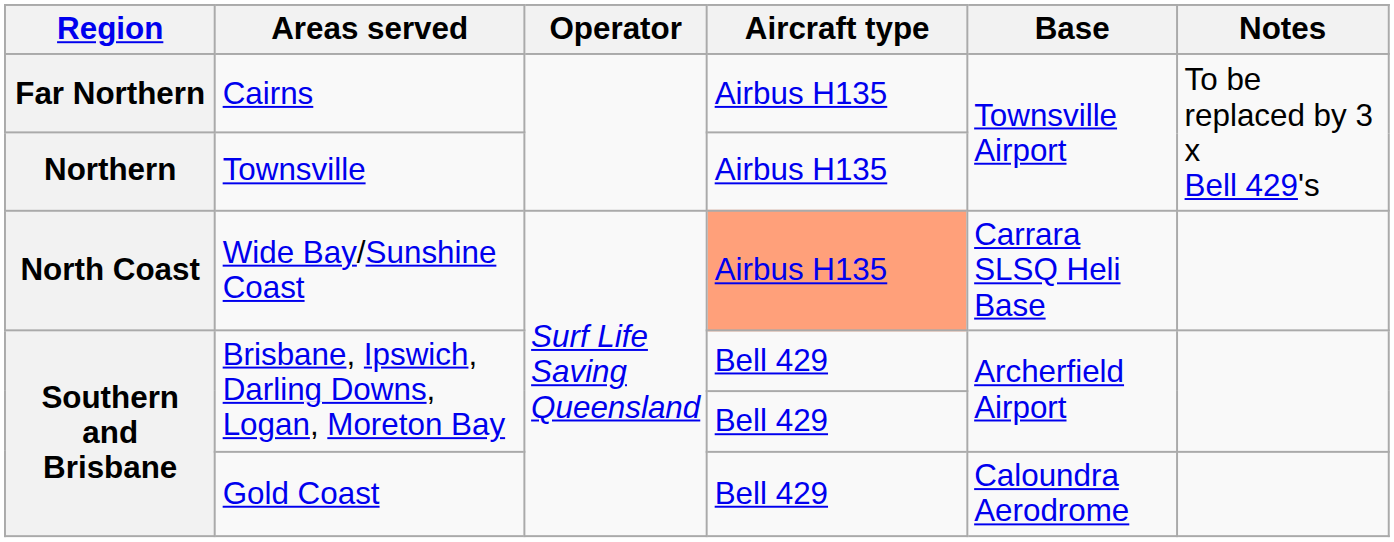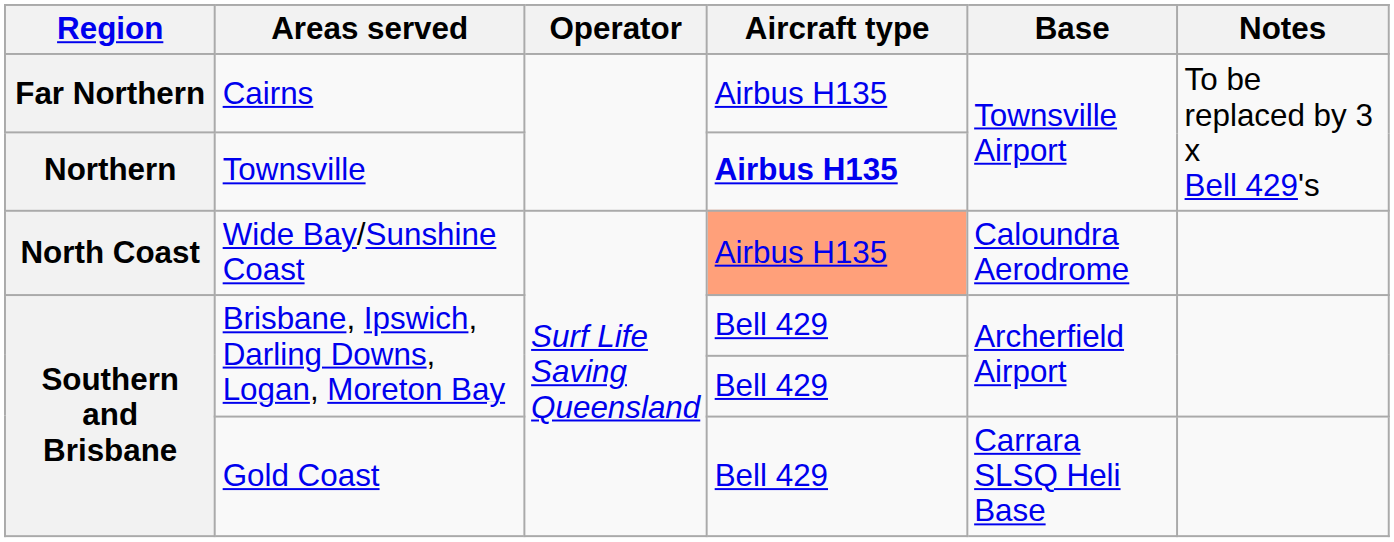 <table class="wikitable plainrowheaders">
 <tr>
 <th width="100pt" scope="col"><a href='#'>Region</a></th>
 <th width="150pt" scope="col">Areas served</th>
 <th width="70pt" scope="col">Operator</th>
 <th width="125pt" scope="col">Aircraft type</th>
 <th width="100pt" scope="col">Base</th>
 <th width="100pt" scope="col">Notes</th>
 </tr>
 <tr>
 <th>Far Northern</th>
 <td><a href='#'>Cairns</a></td>
 <td rowspan="2"></td>
 <td><a href='#'>Airbus H135</a></td>
 <td rowspan="2"><a href='#'>Townsville Airport</a></td>
 <td rowspan="2">To be replaced by 3 x<br><a href='#'>Bell 429</a>'s</td>
 </tr>
 <tr>
 <th>Northern</th>
 <td><a href='#'>Townsville</a></td>
-<td><a href='#'>Airbus H135</a></td>
+<td><strong><a href='#'>Airbus H135</a></strong></td>
 </tr>
 <tr>
 <th>North Coast</th>
 <td><a href='#'>Wide Bay</a>/<a href='#'>Sunshine Coast</a></td>
 <td rowspan="4"><em><a href='#'>Surf Life Saving Queensland</a></em></td>
 <td style="background: lightsalmon;"><a href='#'>Airbus H135</a></td>
-<td><a href='#'>Carrara SLSQ Heli Base</a></td>
+<td><a href='#'>Caloundra Aerodrome</a></td>
 <td></td>
 </tr>
 <tr>
 <th rowspan="3">Southern and Brisbane</th>
 <td rowspan="2"><a href='#'>Brisbane</a>, <a href='#'>Ipswich</a>, <a href='#'>Darling Downs</a>, <a href='#'>Logan</a>, <a href='#'>Moreton Bay</a></td>
 <td><a href='#'>Bell 429</a></td>
 <td rowspan="2"><a href='#'>Archerfield Airport</a></td>
 <td rowspan="2"></td>
 </tr>
 <tr>
 <td><a href='#'>Bell 429</a></td>
 </tr>
 <tr>
 <td><a href='#'>Gold Coast</a></td>
 <td><a href='#'>Bell 429</a></td>
-<td><a href='#'>Caloundra Aerodrome</a></td>
+<td><a href='#'>Carrara SLSQ Heli Base</a></td>
 <td></td>
 </tr>
 </table>
